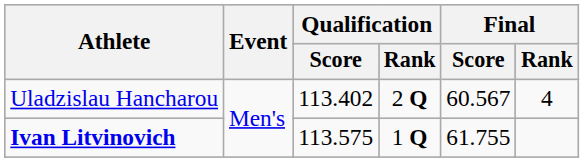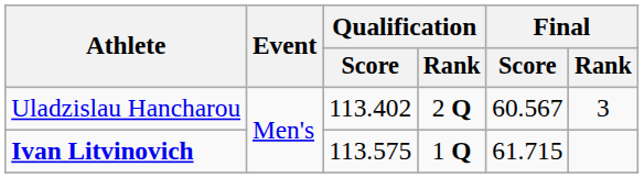 <table class="wikitable" style="font-size:90%">
 <tr>
 <th rowspan="2">Athlete</th>
 <th rowspan="2">Event</th>
 <th colspan="2">Qualification</th>
 <th colspan="2">Final</th>
 </tr>
 <tr style="font-size:95%">
 <th>Score</th>
 <th>Rank</th>
 <th>Score</th>
 <th>Rank</th>
 </tr>
 <tr align=center>
 <td align=left><a href='#'>Uladzislau Hancharou</a></td>
 <td rowspan="2" align=left><a href='#'>Men's</a></td>
 <td>113.402</td>
 <td>2 <strong>Q</strong></td>
 <td>60.567</td>
-<td>4</td>
+<td>3</td>
 </tr>
 <tr align=center>
 <td align=left><strong><a href='#'>Ivan Litvinovich</a></strong></td>
 <td>113.575</td>
 <td>1 <strong>Q</strong></td>
-<td>61.755</td>
+<td>61.715</td>
 <td></td>
 </tr>
 </table>
